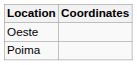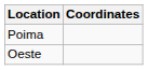 <table class="wikitable sortable">
 <tr>
 <th>Location</th>
 <th>Coordinates</th>
 </tr>
 <tr>
+<td>Poima</td>
+<td></td>
+</tr>
+<tr>
 <td>Oeste</td>
 <td></td>
 </tr>
-<tr>
-<td>Poima</td>
-<td></td>
-</tr>
 </table>
